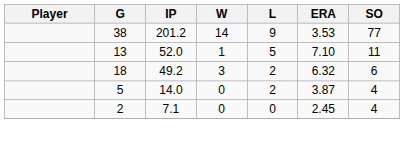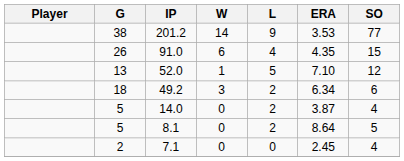 <table class="wikitable sortable">
 <tr>
 <th bgcolor="#DDDDFF" width="16%">Player</th>
 <th bgcolor="#DDDDFF" width="9%">G</th>
 <th bgcolor="#DDDDFF" width="9%">IP</th>
 <th bgcolor="#DDDDFF" width="9%">W</th>
 <th bgcolor="#DDDDFF" width="9%">L</th>
 <th bgcolor="#DDDDFF" width="9%">ERA</th>
 <th bgcolor="#DDDDFF" width="9%">SO</th>
 </tr>
 <tr align="center">
 <td></td>
 <td>38</td>
 <td>201.2</td>
 <td>14</td>
 <td>9</td>
 <td>3.53</td>
 <td>77</td>
 </tr>
 <tr align="center">
 <td></td>
+<td>26</td>
+<td>91.0</td>
+<td>6</td>
+<td>4</td>
+<td>4.35</td>
+<td>15</td>
+</tr>
+<tr align="center">
+<td></td>
 <td>13</td>
 <td>52.0</td>
 <td>1</td>
 <td>5</td>
 <td>7.10</td>
-<td>11</td>
+<td>12</td>
 </tr>
 <tr align="center">
 <td></td>
 <td>18</td>
 <td>49.2</td>
 <td>3</td>
 <td>2</td>
-<td>6.32</td>
+<td>6.34</td>
 <td>6</td>
 </tr>
 <tr align="center">
 <td></td>
 <td>5</td>
 <td>14.0</td>
 <td>0</td>
 <td>2</td>
 <td>3.87</td>
 <td>4</td>
 </tr>
 <tr align="center">
 <td></td>
+<td>5</td>
+<td>8.1</td>
+<td>0</td>
+<td>2</td>
+<td>8.64</td>
+<td>5</td>
+</tr>
+<tr align="center">
+<td></td>
 <td>2</td>
 <td>7.1</td>
 <td>0</td>
 <td>0</td>
 <td>2.45</td>
 <td>4</td>
 </tr>
 <tr align="center">
 </tr>
 </table>
